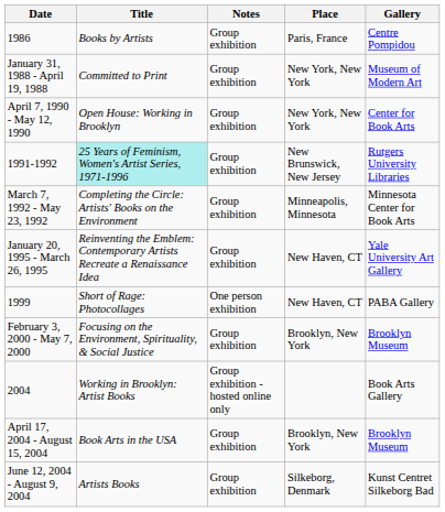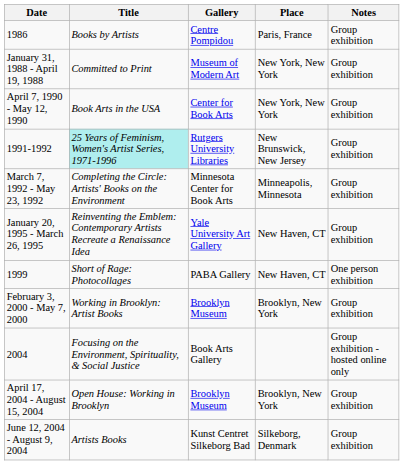 <table class="wikitable sortable">
 <tr>
 <th>Date</th>
 <th>Title</th>
+<th>Gallery</th>
+<th>Place</th>
 <th>Notes</th>
-<th>Place</th>
-<th>Gallery</th>
 </tr>
 <tr>
 <td>1986</td>
 <td><em>Books by Artists</em></td>
+<td><a href='#'>Centre Pompidou</a></td>
+<td>Paris, France</td>
 <td>Group exhibition</td>
-<td>Paris, France</td>
-<td><a href='#'>Centre Pompidou</a></td>
 </tr>
 <tr>
 <td>January 31, 1988 - April 19, 1988</td>
 <td><em>Committed to Print</em></td>
+<td><a href='#'>Museum of Modern Art</a></td>
+<td>New York, New York</td>
 <td>Group exhibition</td>
-<td>New York, New York</td>
-<td><a href='#'>Museum of Modern Art</a></td>
 </tr>
 <tr>
 <td>April 7, 1990 - May 12, 1990</td>
-<td><em>Open House: Working in Brooklyn</em></td>
+<td><em>Book Arts in the USA</em></td>
+<td><a href='#'>Center for Book Arts</a></td>
+<td>New York, New York</td>
 <td>Group exhibition</td>
-<td>New York, New York</td>
-<td><a href='#'>Center for Book Arts</a></td>
 </tr>
 <tr>
 <td>1991-1992</td>
 <td style="background: paleturquoise;"><em>25 Years of Feminism, Women's Artist Series, 1971-1996</em></td>
+<td><a href='#'>Rutgers University Libraries</a></td>
+<td>New Brunswick, New Jersey</td>
 <td>Group exhibition</td>
-<td>New Brunswick, New Jersey</td>
-<td><a href='#'>Rutgers University Libraries</a></td>
 </tr>
 <tr>
 <td>March 7, 1992 - May 23, 1992</td>
 <td><em>Completing the Circle: Artists' Books on the Environment</em></td>
+<td>Minnesota Center for Book Arts</td>
+<td>Minneapolis, Minnesota</td>
 <td>Group exhibition</td>
-<td>Minneapolis, Minnesota</td>
-<td>Minnesota Center for Book Arts</td>
 </tr>
 <tr>
 <td>January 20, 1995 - March 26, 1995</td>
 <td><em>Reinventing the Emblem: Contemporary Artists Recreate a Renaissance Idea</em></td>
+<td><a href='#'>Yale University Art Gallery</a></td>
+<td>New Haven, CT</td>
 <td>Group exhibition</td>
-<td>New Haven, CT</td>
-<td><a href='#'>Yale University Art Gallery</a></td>
 </tr>
 <tr>
 <td>1999</td>
 <td><em>Short of Rage: Photocollages</em></td>
+<td>PABA Gallery</td>
+<td>New Haven, CT</td>
 <td>One person exhibition</td>
-<td>New Haven, CT</td>
-<td>PABA Gallery</td>
 </tr>
 <tr>
 <td>February 3, 2000 - May 7, 2000</td>
-<td><em>Focusing on the Environment, Spirituality, & Social Justice</em></td>
+<td><em>Working in Brooklyn: Artist Books</em></td>
+<td><a href='#'>Brooklyn Museum</a></td>
+<td>Brooklyn, New York</td>
 <td>Group exhibition</td>
-<td>Brooklyn, New York</td>
-<td><a href='#'>Brooklyn Museum</a></td>
 </tr>
 <tr>
 <td>2004</td>
-<td><em>Working in Brooklyn: Artist Books</em></td>
+<td><em>Focusing on the Environment, Spirituality, & Social Justice</em></td>
+<td>Book Arts Gallery</td>
+<td></td>
 <td>Group exhibition -  hosted online only</td>
-<td></td>
-<td>Book Arts Gallery</td>
 </tr>
 <tr>
 <td>April 17, 2004 - August 15, 2004</td>
-<td><em>Book Arts in the USA</em></td>
+<td><em>Open House: Working in Brooklyn</em></td>
+<td><a href='#'>Brooklyn Museum</a></td>
+<td>Brooklyn, New York</td>
 <td>Group exhibition</td>
-<td>Brooklyn, New York</td>
-<td><a href='#'>Brooklyn Museum</a></td>
 </tr>
 <tr>
 <td>June 12, 2004 - August 9, 2004</td>
 <td><em>Artists Books</em></td>
+<td>Kunst Centret Silkeborg Bad</td>
+<td>Silkeborg, Denmark</td>
 <td>Group exhibition</td>
-<td>Silkeborg, Denmark</td>
-<td>Kunst Centret Silkeborg Bad</td>
 </tr>
 </table>
